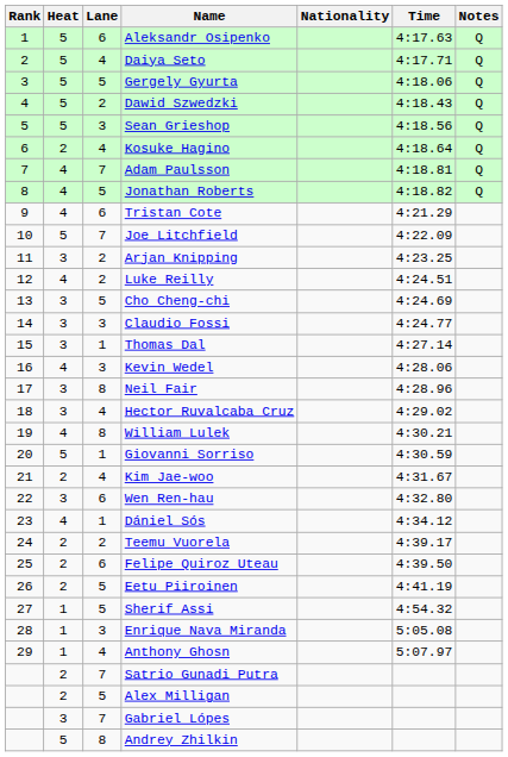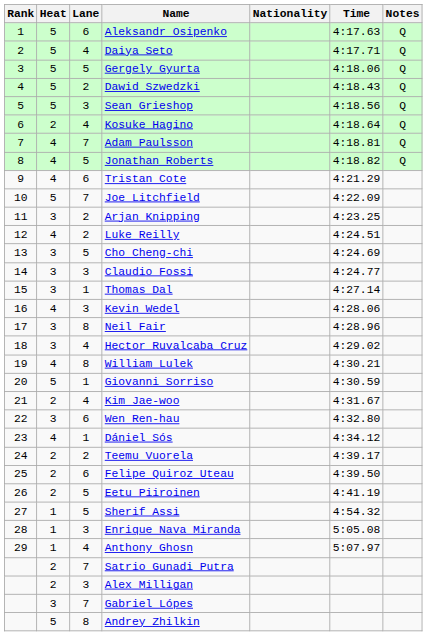 <table class="wikitable sortable" style="text-align:center">
 <tr>
 <th>Rank</th>
 <th>Heat</th>
 <th>Lane</th>
 <th>Name</th>
 <th>Nationality</th>
 <th>Time</th>
 <th>Notes</th>
 </tr>
 <tr bgcolor=ccffcc>
 <td>1</td>
 <td>5</td>
 <td>6</td>
 <td align="left"><a href='#'>Aleksandr Osipenko</a></td>
 <td align="left"></td>
 <td>4:17.63</td>
 <td>Q</td>
 </tr>
 <tr bgcolor=ccffcc>
 <td>2</td>
 <td>5</td>
 <td>4</td>
 <td align="left"><a href='#'>Daiya Seto</a></td>
 <td align="left"></td>
 <td>4:17.71</td>
 <td>Q</td>
 </tr>
 <tr bgcolor=ccffcc>
 <td>3</td>
 <td>5</td>
 <td>5</td>
 <td align="left"><a href='#'>Gergely Gyurta</a></td>
 <td align="left"></td>
 <td>4:18.06</td>
 <td>Q</td>
 </tr>
 <tr bgcolor=ccffcc>
 <td>4</td>
 <td>5</td>
 <td>2</td>
 <td align="left"><a href='#'>Dawid Szwedzki</a></td>
 <td align="left"></td>
 <td>4:18.43</td>
 <td>Q</td>
 </tr>
 <tr bgcolor=ccffcc>
 <td>5</td>
 <td>5</td>
 <td>3</td>
 <td align="left"><a href='#'>Sean Grieshop</a></td>
 <td align="left"></td>
 <td>4:18.56</td>
 <td>Q</td>
 </tr>
 <tr bgcolor=ccffcc>
 <td>6</td>
 <td>2</td>
 <td>4</td>
 <td align="left"><a href='#'>Kosuke Hagino</a></td>
 <td align="left"></td>
 <td>4:18.64</td>
 <td>Q</td>
 </tr>
 <tr bgcolor=ccffcc>
 <td>7</td>
 <td>4</td>
 <td>7</td>
 <td align="left"><a href='#'>Adam Paulsson</a></td>
 <td align="left"></td>
 <td>4:18.81</td>
 <td>Q</td>
 </tr>
 <tr bgcolor=ccffcc>
 <td>8</td>
 <td>4</td>
 <td>5</td>
 <td align="left"><a href='#'>Jonathan Roberts</a></td>
 <td align="left"></td>
 <td>4:18.82</td>
 <td>Q</td>
 </tr>
 <tr>
 <td>9</td>
 <td>4</td>
 <td>6</td>
 <td align="left"><a href='#'>Tristan Cote</a></td>
 <td align="left"></td>
 <td>4:21.29</td>
 <td></td>
 </tr>
 <tr>
 <td>10</td>
 <td>5</td>
 <td>7</td>
 <td align="left"><a href='#'>Joe Litchfield</a></td>
 <td align="left"></td>
 <td>4:22.09</td>
 <td></td>
 </tr>
 <tr>
 <td>11</td>
 <td>3</td>
 <td>2</td>
 <td align="left"><a href='#'>Arjan Knipping</a></td>
 <td align="left"></td>
 <td>4:23.25</td>
 <td></td>
 </tr>
 <tr>
 <td>12</td>
 <td>4</td>
 <td>2</td>
 <td align="left"><a href='#'>Luke Reilly</a></td>
 <td align="left"></td>
 <td>4:24.51</td>
 <td></td>
 </tr>
 <tr>
 <td>13</td>
 <td>3</td>
 <td>5</td>
 <td align="left"><a href='#'>Cho Cheng-chi</a></td>
 <td align="left"></td>
 <td>4:24.69</td>
 <td></td>
 </tr>
 <tr>
 <td>14</td>
 <td>3</td>
 <td>3</td>
 <td align="left"><a href='#'>Claudio Fossi</a></td>
 <td align="left"></td>
 <td>4:24.77</td>
 <td></td>
 </tr>
 <tr>
 <td>15</td>
 <td>3</td>
 <td>1</td>
 <td align="left"><a href='#'>Thomas Dal</a></td>
 <td align="left"></td>
 <td>4:27.14</td>
 <td></td>
 </tr>
 <tr>
 <td>16</td>
 <td>4</td>
 <td>3</td>
 <td align="left"><a href='#'>Kevin Wedel</a></td>
 <td align="left"></td>
 <td>4:28.06</td>
 <td></td>
 </tr>
 <tr>
 <td>17</td>
 <td>3</td>
 <td>8</td>
 <td align="left"><a href='#'>Neil Fair</a></td>
 <td align="left"></td>
 <td>4:28.96</td>
 <td></td>
 </tr>
 <tr>
 <td>18</td>
 <td>3</td>
 <td>4</td>
 <td align="left"><a href='#'>Hector Ruvalcaba Cruz</a></td>
 <td align="left"></td>
 <td>4:29.02</td>
 <td></td>
 </tr>
 <tr>
 <td>19</td>
 <td>4</td>
 <td>8</td>
 <td align="left"><a href='#'>William Lulek</a></td>
 <td align="left"></td>
 <td>4:30.21</td>
 <td></td>
 </tr>
 <tr>
 <td>20</td>
 <td>5</td>
 <td>1</td>
 <td align="left"><a href='#'>Giovanni Sorriso</a></td>
 <td align="left"></td>
 <td>4:30.59</td>
 <td></td>
 </tr>
 <tr>
 <td>21</td>
 <td>2</td>
 <td>4</td>
 <td align="left"><a href='#'>Kim Jae-woo</a></td>
 <td align="left"></td>
 <td>4:31.67</td>
 <td></td>
 </tr>
 <tr>
 <td>22</td>
 <td>3</td>
 <td>6</td>
 <td align="left"><a href='#'>Wen Ren-hau</a></td>
 <td align="left"></td>
 <td>4:32.80</td>
 <td></td>
 </tr>
 <tr>
 <td>23</td>
 <td>4</td>
 <td>1</td>
 <td align="left"><a href='#'>Dániel Sós</a></td>
 <td align="left"></td>
 <td>4:34.12</td>
 <td></td>
 </tr>
 <tr>
 <td>24</td>
 <td>2</td>
 <td>2</td>
 <td align="left"><a href='#'>Teemu Vuorela</a></td>
 <td align="left"></td>
 <td>4:39.17</td>
 <td></td>
 </tr>
 <tr>
 <td>25</td>
 <td>2</td>
 <td>6</td>
 <td align="left"><a href='#'>Felipe Quiroz Uteau</a></td>
 <td align="left"></td>
 <td>4:39.50</td>
 <td></td>
 </tr>
 <tr>
 <td>26</td>
 <td>2</td>
 <td>5</td>
 <td align="left"><a href='#'>Eetu Piiroinen</a></td>
 <td align="left"></td>
 <td>4:41.19</td>
 <td></td>
 </tr>
 <tr>
 <td>27</td>
 <td>1</td>
 <td>5</td>
 <td align="left"><a href='#'>Sherif Assi</a></td>
 <td align="left"></td>
 <td>4:54.32</td>
 <td></td>
 </tr>
 <tr>
 <td>28</td>
 <td>1</td>
 <td>3</td>
 <td align="left"><a href='#'>Enrique Nava Miranda</a></td>
 <td align="left"></td>
 <td>5:05.08</td>
 <td></td>
 </tr>
 <tr>
 <td>29</td>
 <td>1</td>
 <td>4</td>
 <td align="left"><a href='#'>Anthony Ghosn</a></td>
 <td align="left"></td>
 <td>5:07.97</td>
 <td></td>
 </tr>
 <tr>
 <td></td>
 <td>2</td>
 <td>7</td>
 <td align="left"><a href='#'>Satrio Gunadi Putra</a></td>
 <td align="left"></td>
 <td></td>
 <td></td>
 </tr>
 <tr>
 <td></td>
 <td>2</td>
-<td>5</td>
+<td>3</td>
 <td align="left"><a href='#'>Alex Milligan</a></td>
 <td align="left"></td>
 <td></td>
 <td></td>
 </tr>
 <tr>
 <td></td>
 <td>3</td>
 <td>7</td>
 <td align="left"><a href='#'>Gabriel Lópes</a></td>
 <td align="left"></td>
 <td></td>
 <td></td>
 </tr>
 <tr>
 <td></td>
 <td>5</td>
 <td>8</td>
 <td align="left"><a href='#'>Andrey Zhilkin</a></td>
 <td align="left"></td>
 <td></td>
 <td></td>
 </tr>
 </table>
